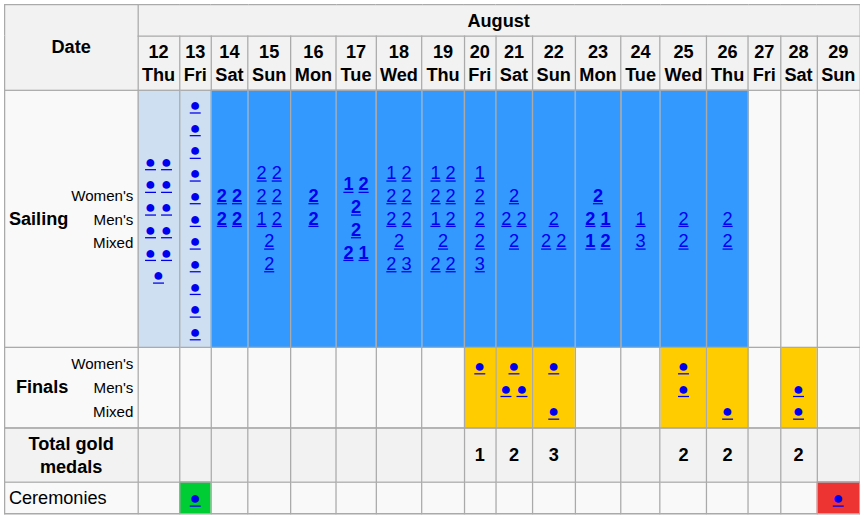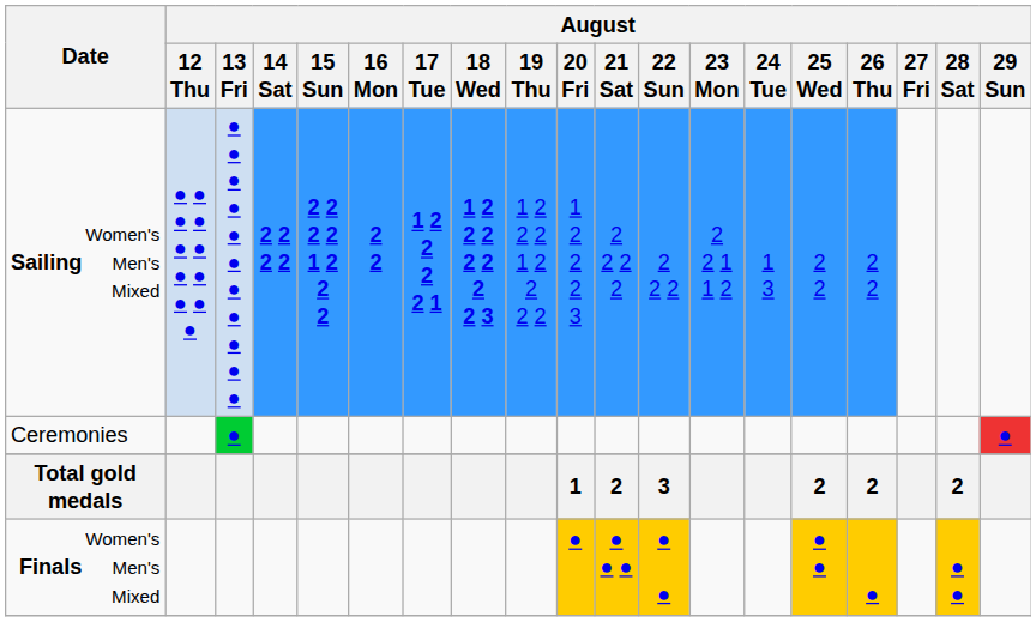 <table class="wikitable" style="margin:0.5em auto; font-size:90%; line-height:1.25em;">
 <tr>
 <th rowspan=2>Date</th>
 <th colspan=18>August</th>
 </tr>
 <tr>
 <th>12<br>Thu</th>
 <th>13<br>Fri</th>
 <th>14<br>Sat</th>
 <th>15<br>Sun</th>
 <th>16<br>Mon</th>
 <th>17<br>Tue</th>
 <th>18<br>Wed</th>
 <th>19<br>Thu</th>
 <th>20<br>Fri</th>
 <th>21<br>Sat</th>
 <th>22<br>Sun</th>
 <th>23<br>Mon</th>
 <th>24<br>Tue</th>
 <th>25<br>Wed</th>
 <th>26<br>Thu</th>
 <th>27<br>Fri</th>
 <th>28<br>Sat</th>
 <th>29<br>Sun</th>
 </tr>
 <tr align="center">
 <td align="right"><small>Women's</small><br><strong>Sailing</strong>     <small>Men's</small><br><small>Mixed</small></td>
 <td bgcolor=#cedff2><span><a href='#'>●</a> <a href='#'>●</a> <a href='#'>●</a> <a href='#'>●</a><br><a href='#'>●</a> <a href='#'>●</a> <a href='#'>●</a> <a href='#'>●</a><br><a href='#'>●</a> <a href='#'>●</a> <a href='#'>●</a></span></td>
 <td bgcolor=#cedff2><span><a href='#'>●</a> <a href='#'>●</a> <a href='#'>●</a> <a href='#'>●</a><br><a href='#'>●</a> <a href='#'>●</a> <a href='#'>●</a> <a href='#'>●</a><br><a href='#'>●</a> <a href='#'>●</a> <a href='#'>●</a></span></td>
 <td bgcolor=#3399ff><strong><span><a href='#'>2</a> <a href='#'>2</a><br><a href='#'>2</a> <a href='#'>2</a> <br> </span></strong></td>
-<td bgcolor=#3399ff><span><a href='#'>2</a> <a href='#'>2</a> <a href='#'>2</a> <a href='#'>2</a><br><a href='#'>1</a> <a href='#'>2</a> <a href='#'>2</a> <br><a href='#'>2</a></span></td>
+<td bgcolor=#3399ff><strong><span><a href='#'>2</a> <a href='#'>2</a> <a href='#'>2</a> <a href='#'>2</a><br><a href='#'>1</a> <a href='#'>2</a> <a href='#'>2</a> <br><a href='#'>2</a></span></strong></td>
 <td bgcolor=#3399ff><strong><span><a href='#'>2</a><br><a href='#'>2</a><br> </span></strong></td>
 <td bgcolor=#3399ff><strong><span><a href='#'>1</a> <a href='#'>2</a> <a href='#'>2</a><br><a href='#'>2</a> <br><a href='#'>2</a> <a href='#'>1</a></span></strong></td>
-<td bgcolor=#3399ff><span><a href='#'>1</a> <a href='#'>2</a> <a href='#'>2</a> <a href='#'>2</a><br><a href='#'>2</a> <a href='#'>2</a> <a href='#'>2</a> <br><a href='#'>2</a> <a href='#'>3</a></span></td>
+<td bgcolor=#3399ff><strong><span><a href='#'>1</a> <a href='#'>2</a> <a href='#'>2</a> <a href='#'>2</a><br><a href='#'>2</a> <a href='#'>2</a> <a href='#'>2</a> <br><a href='#'>2</a> <a href='#'>3</a></span></strong></td>
 <td bgcolor=#3399ff><span><a href='#'>1</a> <a href='#'>2</a> <a href='#'>2</a> <a href='#'>2</a><br><a href='#'>1</a> <a href='#'>2</a> <a href='#'>2</a> <br><a href='#'>2</a> <a href='#'>2</a></span></td>
 <td bgcolor=#3399ff><span><a href='#'>1</a> <a href='#'>2</a><br><a href='#'>2</a> <br><a href='#'>2</a> <a href='#'>3</a></span></td>
 <td bgcolor=#3399ff><span><a href='#'>2</a><br><a href='#'>2</a> <a href='#'>2</a><br><a href='#'>2</a></span></td>
 <td bgcolor=#3399ff><span> <br><a href='#'>2</a><br><a href='#'>2</a> <a href='#'>2</a></span></td>
-<td bgcolor=#3399ff><strong><span><a href='#'>2</a><br><a href='#'>2</a> <a href='#'>1</a><br><a href='#'>1</a> <a href='#'>2</a></span></strong></td>
+<td bgcolor=#3399ff><span><a href='#'>2</a><br><a href='#'>2</a> <a href='#'>1</a><br><a href='#'>1</a> <a href='#'>2</a></span></td>
 <td bgcolor=#3399ff><span> <br><a href='#'>1</a><br><a href='#'>3</a></span></td>
 <td bgcolor=#3399ff><span> <br><a href='#'>2</a><br><a href='#'>2</a></span></td>
 <td bgcolor=#3399ff><span> <br><a href='#'>2</a><br><a href='#'>2</a></span></td>
 <td></td>
 <td></td>
 <td></td>
 </tr>
-<tr align="center">
-<td align="right"><small>Women's</small><br><strong>Finals</strong>     <small>Men's</small><br><small>Mixed</small></td>
+<tr>
+<td>Ceremonies</td>
+<td></td>
+<td bgcolor=#00cc33 align=center><a href='#'>●</a></td>
 <td></td>
 <td></td>
 <td></td>
 <td></td>
 <td></td>
 <td></td>
 <td></td>
 <td></td>
-<td bgcolor=#ffcc00><span><a href='#'>●</a> <br>  <br>  </span></td>
-<td bgcolor=#ffcc00><span><a href='#'>●</a> <br><a href='#'>●</a> <a href='#'>●</a><br>  </span></td>
-<td bgcolor=#ffcc00><span><a href='#'>●</a><br> <br><a href='#'>●</a> </span></td>
 <td></td>
 <td></td>
-<td bgcolor=#ffcc00><span><a href='#'>●</a><br><a href='#'>●</a><br>  </span></td>
-<td bgcolor=#ffcc00><span> <br> <br><a href='#'>●</a></span></td>
 <td></td>
-<td bgcolor=#ffcc00><span> <br><a href='#'>●</a><br><a href='#'>●</a></span></td>
 <td></td>
+<td></td>
+<td></td>
+<td></td>
+<td bgcolor=#ee3333 align=center><a href='#'>●</a></td>
 </tr>
 <tr align="center">
 </tr>
 <tr>
 <th>Total gold medals</th>
 <th></th>
 <th></th>
 <th></th>
 <th></th>
 <th></th>
 <th></th>
 <th></th>
 <th></th>
 <th>1</th>
 <th>2</th>
 <th>3</th>
 <th></th>
 <th></th>
 <th>2</th>
 <th>2</th>
 <th></th>
 <th>2</th>
 <th></th>
 </tr>
-<tr>
-<td>Ceremonies</td>
-<td></td>
-<td bgcolor=#00cc33 align=center><a href='#'>●</a></td>
+<tr align="center">
+<td align="right"><small>Women's</small><br><strong>Finals</strong>     <small>Men's</small><br><small>Mixed</small></td>
 <td></td>
 <td></td>
 <td></td>
 <td></td>
 <td></td>
 <td></td>
 <td></td>
 <td></td>
+<td bgcolor=#ffcc00><span><a href='#'>●</a> <br>  <br>  </span></td>
+<td bgcolor=#ffcc00><span><a href='#'>●</a> <br><a href='#'>●</a> <a href='#'>●</a><br>  </span></td>
+<td bgcolor=#ffcc00><span><a href='#'>●</a><br> <br><a href='#'>●</a> </span></td>
 <td></td>
 <td></td>
+<td bgcolor=#ffcc00><span><a href='#'>●</a><br><a href='#'>●</a><br>  </span></td>
+<td bgcolor=#ffcc00><span> <br> <br><a href='#'>●</a></span></td>
 <td></td>
+<td bgcolor=#ffcc00><span> <br><a href='#'>●</a><br><a href='#'>●</a></span></td>
 <td></td>
-<td></td>
-<td></td>
-<td></td>
-<td bgcolor=#ee3333 align=center><a href='#'>●</a></td>
 </tr>
 <tr>
 </tr>
 </table>
